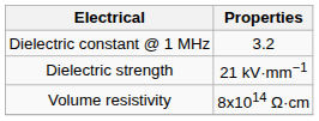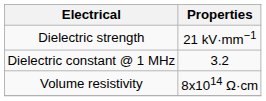 <table style="text-align:center;" class="wikitable">
 <tr>
 <th>Electrical</th>
 <th>Properties</th>
 </tr>
 <tr>
+<td>Dielectric strength</td>
+<td>21 kV·mm<sup>−1</sup></td>
+</tr>
+<tr>
 <td>Dielectric constant @ 1 MHz</td>
 <td>3.2</td>
-</tr>
-<tr>
-<td>Dielectric strength</td>
-<td>21 kV·mm<sup>−1</sup></td>
 </tr>
 <tr>
 <td>Volume resistivity</td>
 <td>8x10<sup>14</sup> Ω·cm</td>
 </tr>
 <tr>
 </tr>
 </table>
